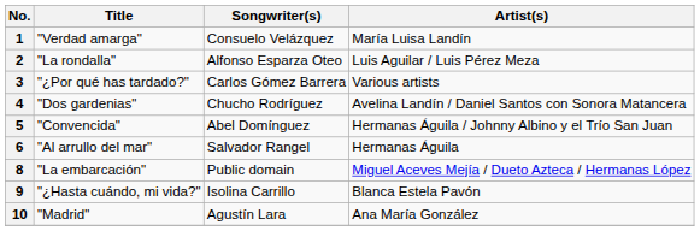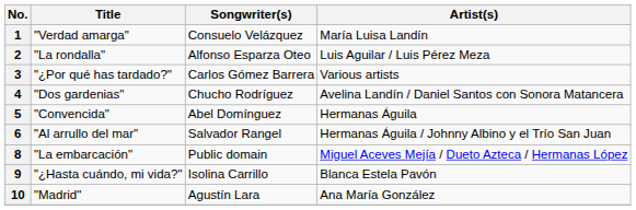 <table class="wikitable sortable" style="text-align: left">
 <tr>
 <th scope="col">No.</th>
 <th scope="col">Title</th>
 <th scope="col">Songwriter(s)</th>
 <th scope="col">Artist(s)</th>
 </tr>
 <tr>
 <th scope="row">1</th>
 <td>"Verdad amarga"</td>
 <td>Consuelo Velázquez</td>
 <td>María Luisa Landín</td>
 </tr>
 <tr>
 <th scope="row">2</th>
 <td>"La rondalla"</td>
 <td>Alfonso Esparza Oteo</td>
 <td>Luis Aguilar / Luis Pérez Meza</td>
 </tr>
 <tr>
 <th scope="row">3</th>
 <td>"¿Por qué has tardado?"</td>
 <td>Carlos Gómez Barrera</td>
 <td>Various artists</td>
 </tr>
 <tr>
 <th scope="row">4</th>
 <td>"Dos gardenias"</td>
 <td>Chucho Rodríguez</td>
 <td>Avelina Landín / Daniel Santos con Sonora Matancera</td>
 </tr>
 <tr>
 <th scope="row">5</th>
 <td>"Convencida"</td>
 <td>Abel Domínguez</td>
-<td>Hermanas Águila / Johnny Albino y el Trío San Juan</td>
+<td>Hermanas Águila</td>
 </tr>
 <tr>
 <th scope="row">6</th>
 <td>"Al arrullo del mar"</td>
 <td>Salvador Rangel</td>
-<td>Hermanas Águila</td>
+<td>Hermanas Águila / Johnny Albino y el Trío San Juan</td>
 </tr>
 <tr>
 <th scope="row">8</th>
 <td>"La embarcación"</td>
 <td>Public domain</td>
 <td><a href='#'>Miguel Aceves Mejía</a> / <a href='#'>Dueto Azteca</a> / <a href='#'>Hermanas López</a></td>
 </tr>
 <tr>
 <th scope="row">9</th>
 <td>"¿Hasta cuándo, mi vida?"</td>
 <td>Isolina Carrillo</td>
 <td>Blanca Estela Pavón</td>
 </tr>
 <tr>
 <th scope="row">10</th>
 <td>"Madrid"</td>
 <td>Agustín Lara</td>
 <td>Ana María González</td>
 </tr>
 <tr>
 </tr>
 </table>
